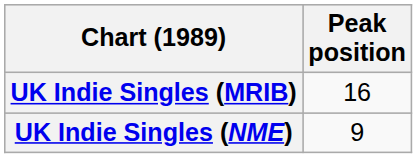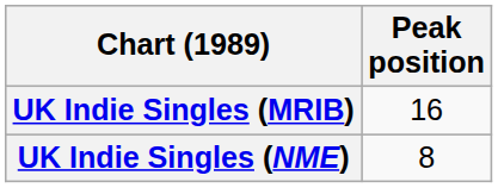 <table class="wikitable sortable plainrowheaders" style="text-align:center">
 <tr>
 <th scope="col">Chart (1989)</th>
 <th scope="col">Peak<br>position</th>
 </tr>
 <tr>
 <th scope="row"><a href='#'>UK Indie Singles</a> (<a href='#'>MRIB</a>)</th>
 <td>16</td>
 </tr>
 <tr>
 <th scope="row"><a href='#'>UK Indie Singles</a> (<em><a href='#'>NME</a></em>)</th>
-<td>9</td>
+<td>8</td>
 </tr>
 </table>
